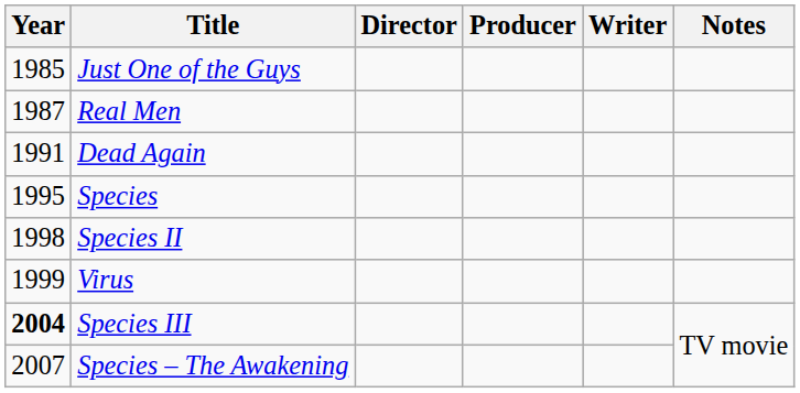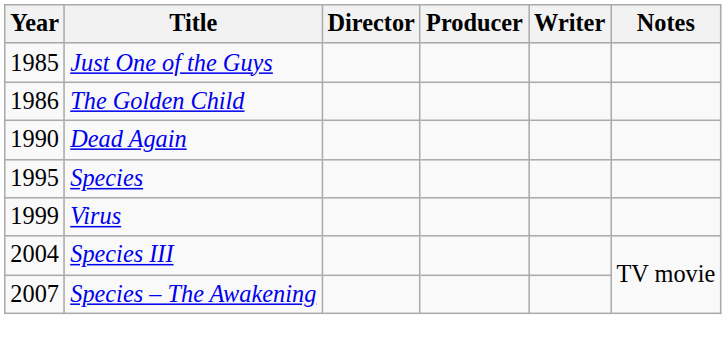 <table class="wikitable">
 <tr>
 <th>Year</th>
 <th>Title</th>
 <th>Director</th>
 <th>Producer</th>
 <th>Writer</th>
 <th>Notes</th>
 </tr>
 <tr>
 <td>1985</td>
 <td><em><a href='#'>Just One of the Guys</a></em></td>
 <td></td>
 <td></td>
 <td></td>
 <td></td>
 </tr>
 <tr>
-<td>1987</td>
-<td><em><a href='#'>Real Men</a></em></td>
+<td>1986</td>
+<td><em><a href='#'>The Golden Child</a></em></td>
 <td></td>
 <td></td>
 <td></td>
 <td></td>
 </tr>
 <tr>
-<td>1991</td>
+<td>1990</td>
 <td><em><a href='#'>Dead Again</a></em></td>
 <td></td>
 <td></td>
 <td></td>
 <td></td>
 </tr>
 <tr>
 <td>1995</td>
 <td><em><a href='#'>Species</a></em></td>
 <td></td>
 <td></td>
 <td></td>
 <td></td>
 </tr>
 <tr>
-<td>1998</td>
-<td><em><a href='#'>Species II</a></em></td>
-<td></td>
-<td></td>
-<td></td>
-<td></td>
-</tr>
-<tr>
 <td>1999</td>
 <td><em><a href='#'>Virus</a></em></td>
 <td></td>
 <td></td>
 <td></td>
 <td></td>
 </tr>
 <tr>
-<td><strong>2004</strong></td>
+<td>2004</td>
 <td><em><a href='#'>Species III</a></em></td>
 <td></td>
 <td></td>
 <td></td>
 <td rowspan=2>TV movie</td>
 </tr>
 <tr>
 <td>2007</td>
 <td><em><a href='#'>Species – The Awakening</a></em></td>
 <td></td>
 <td></td>
 <td></td>
 </tr>
 </table>
